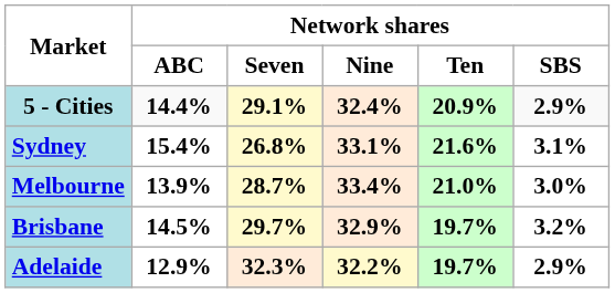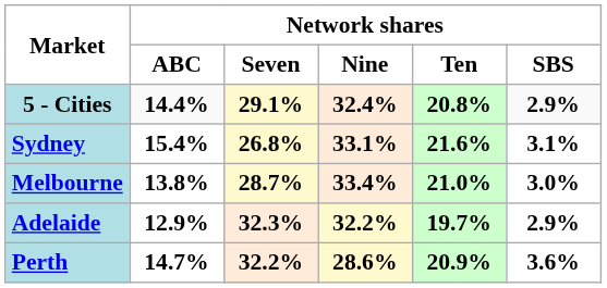 <table border="1" cellpadding="4" cellspacing="0" style="border:1px solid #aaa; border-collapse:collapse">
 <tr bgcolor="white" align="center">
 <th rowspan=2>Market</th>
 <th colspan=5>Network shares</th>
 </tr>
 <tr bgcolor="white" align="center">
 <td width=55><strong>ABC</strong></td>
 <td width=55><strong>Seven</strong></td>
 <td width=55><strong>Nine</strong></td>
 <td width=55><strong>Ten</strong></td>
 <td width=55><strong>SBS</strong></td>
 </tr>
 <tr align=center bgcolor="#f9f9f9">
 <td bgcolor="#b0e0e6"><strong>5 - Cities</strong></td>
 <th align="center">14.4%</th>
 <th style="background-color: #FFFACD">29.1%</th>
 <th style="background-color: #FFEBD9;">32.4%</th>
-<th style="background-color: #CCFFCC">20.9%</th>
+<th style="background-color: #CCFFCC">20.8%</th>
 <th align="center">2.9%</th>
 </tr>
 <tr>
 <td bgcolor="#b0e0e6"><strong><a href='#'>Sydney</a></strong></td>
 <th align="center">15.4%</th>
 <th style="background-color: #FFFACD">26.8%</th>
 <th style="background-color: #FFEBD9;">33.1%</th>
 <th style="background-color: #CCFFCC">21.6%</th>
 <th align="center">3.1%</th>
 </tr>
 <tr>
 <td bgcolor="#b0e0e6"><strong><a href='#'>Melbourne</a></strong></td>
-<th align="center">13.9%</th>
+<th align="center">13.8%</th>
 <th style="background-color: #FFFACD">28.7%</th>
 <th style="background-color: #FFEBD9;">33.4%</th>
 <th style="background-color: #CCFFCC">21.0%</th>
 <th align="center">3.0%</th>
-</tr>
-<tr>
-<td bgcolor="#b0e0e6"><strong><a href='#'>Brisbane</a></strong></td>
-<th align="center">14.5%</th>
-<th style="background-color: #FFFACD">29.7%</th>
-<th style="background-color: #FFEBD9;">32.9%</th>
-<th style="background-color: #CCFFCC">19.7%</th>
-<th align="center">3.2%</th>
 </tr>
 <tr>
 <td bgcolor="#b0e0e6"><strong><a href='#'>Adelaide</a></strong></td>
 <th align="center">12.9%</th>
 <th style="background-color: #FFEBD9;">32.3%</th>
 <th style="background-color: #FFFACD">32.2%</th>
 <th style="background-color: #CCFFCC">19.7%</th>
 <th align="center">2.9%</th>
 </tr>
+<tr>
+<td bgcolor="#b0e0e6"><strong><a href='#'>Perth</a></strong></td>
+<th align="center">14.7%</th>
+<th style="background-color: #FFEBD9;">32.2%</th>
+<th style="background-color: #FFFACD">28.6%</th>
+<th style="background-color: #CCFFCC">20.9%</th>
+<th align="center">3.6%</th>
+</tr>
 </table>
